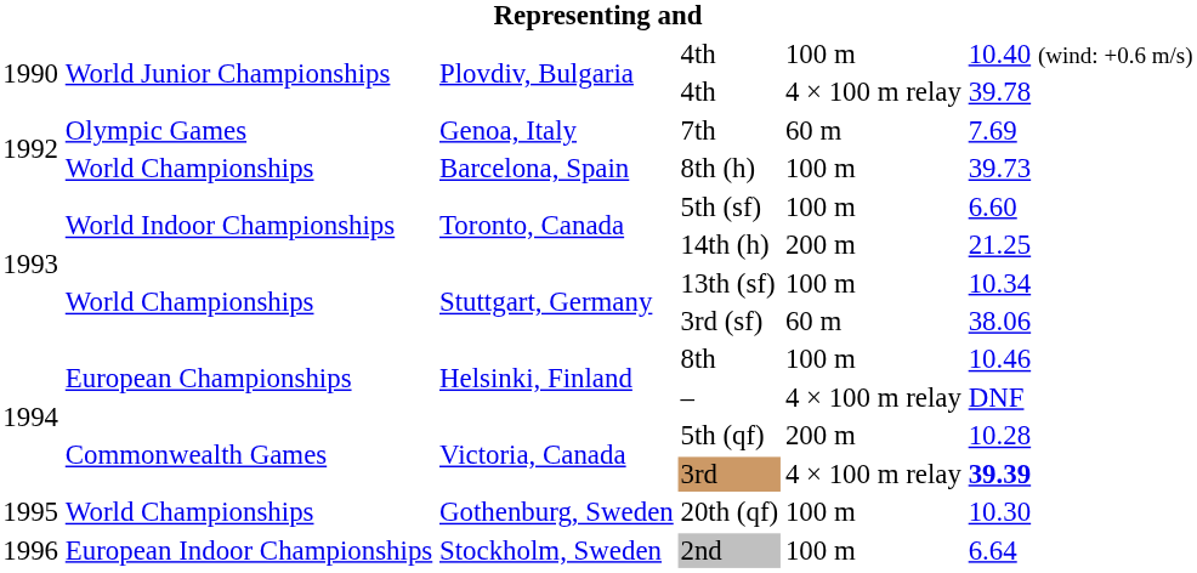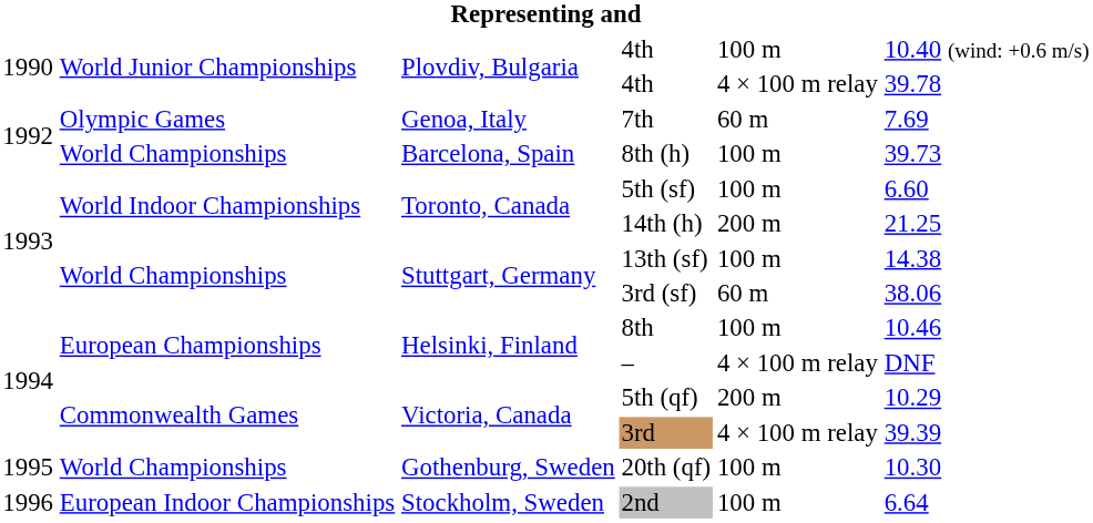 <table>
 <tr>
 <th colspan="6">Representing  and </th>
 </tr>
 <tr>
 <td rowspan=2>1990</td>
 <td rowspan=2><a href='#'>World Junior Championships</a></td>
 <td rowspan=2><a href='#'>Plovdiv, Bulgaria</a></td>
 <td>4th</td>
 <td>100 m</td>
 <td><a href='#'>10.40</a> <small>(wind: +0.6 m/s)</small></td>
 </tr>
 <tr>
 <td>4th</td>
 <td>4 × 100 m relay</td>
 <td><a href='#'>39.78</a></td>
 </tr>
 <tr>
 <td rowspan=2>1992</td>
 <td><a href='#'>Olympic Games</a></td>
 <td><a href='#'>Genoa, Italy</a></td>
 <td>7th</td>
 <td>60 m</td>
 <td><a href='#'>7.69</a></td>
 </tr>
 <tr>
 <td><a href='#'>World Championships</a></td>
 <td><a href='#'>Barcelona, Spain</a></td>
 <td>8th (h)</td>
 <td>100 m</td>
 <td><a href='#'>39.73</a></td>
 </tr>
 <tr>
 <td rowspan=4>1993</td>
 <td rowspan=2><a href='#'>World Indoor Championships</a></td>
 <td rowspan=2><a href='#'>Toronto, Canada</a></td>
 <td>5th (sf)</td>
 <td>100 m</td>
 <td><a href='#'>6.60</a></td>
 </tr>
 <tr>
 <td>14th (h)</td>
 <td>200 m</td>
 <td><a href='#'>21.25</a></td>
 </tr>
 <tr>
 <td rowspan=2><a href='#'>World Championships</a></td>
 <td rowspan=2><a href='#'>Stuttgart, Germany</a></td>
 <td>13th (sf)</td>
 <td>100 m</td>
-<td><a href='#'>10.34</a></td>
+<td><a href='#'>14.38</a></td>
 </tr>
 <tr>
 <td>3rd (sf)</td>
 <td>60 m</td>
 <td><a href='#'>38.06</a></td>
 </tr>
 <tr>
 <td rowspan=4>1994</td>
 <td rowspan=2><a href='#'>European Championships</a></td>
 <td rowspan=2><a href='#'>Helsinki, Finland</a></td>
 <td>8th</td>
 <td>100 m</td>
 <td><a href='#'>10.46</a></td>
 </tr>
 <tr>
 <td>–</td>
 <td>4 × 100 m relay</td>
 <td><a href='#'>DNF</a></td>
 </tr>
 <tr>
 <td rowspan=2><a href='#'>Commonwealth Games</a></td>
 <td rowspan=2><a href='#'>Victoria, Canada</a></td>
 <td>5th (qf)</td>
 <td>200 m</td>
-<td><a href='#'>10.28</a></td>
+<td><a href='#'>10.29</a></td>
 </tr>
 <tr>
 <td bgcolor=cc9966>3rd</td>
 <td>4 × 100 m relay</td>
-<td><strong><a href='#'>39.39</a></strong></td>
+<td><a href='#'>39.39</a></td>
 </tr>
 <tr>
 <td>1995</td>
 <td><a href='#'>World Championships</a></td>
 <td><a href='#'>Gothenburg, Sweden</a></td>
 <td>20th (qf)</td>
 <td>100 m</td>
 <td><a href='#'>10.30</a></td>
 </tr>
 <tr>
 <td>1996</td>
 <td><a href='#'>European Indoor Championships</a></td>
 <td><a href='#'>Stockholm, Sweden</a></td>
 <td bgcolor=silver>2nd</td>
 <td>100 m</td>
 <td><a href='#'>6.64</a></td>
 </tr>
 </table>
